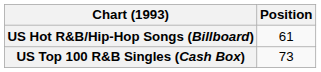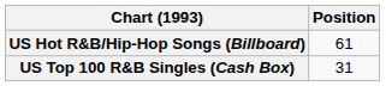 <table class="wikitable plainrowheaders" style="text-align:center">
 <tr>
 <th scope="col">Chart (1993)</th>
 <th scope="col">Position</th>
 </tr>
 <tr>
 <th scope="row">US Hot R&B/Hip-Hop Songs (<em>Billboard</em>)</th>
 <td>61</td>
 </tr>
 <tr>
 <th scope="row">US Top 100 R&B Singles (<em>Cash Box</em>)</th>
-<td>73</td>
+<td>31</td>
 </tr>
 </table>
